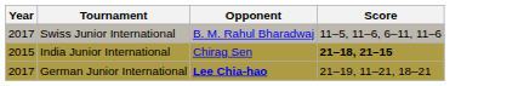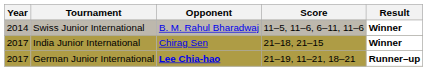 <table class="sortable wikitable" style="font-size: 90%;">
 <tr>
 <th>Year</th>
 <th>Tournament</th>
 <th>Opponent</th>
 <th>Score</th>
+<th>Result</th>
 </tr>
 <tr style="background:#BDB8AD">
-<td align="center">2017</td>
+<td align="center">2014</td>
 <td align="left">Swiss Junior International</td>
 <td align="left"> <a href='#'>B. M. Rahul Bharadwaj</a></td>
 <td align="left">11–5, 11–6, 6–11, 11–6</td>
+<td style="text-align:left; background:white"> <strong>Winner</strong></td>
 </tr>
 <tr style="background:#AE9C45">
-<td align="center">2015</td>
+<td align="center">2017</td>
 <td align="left">India Junior International</td>
 <td align="left"> <a href='#'>Chirag Sen</a></td>
-<td align="left"><strong>21–18, 21–15</strong></td>
+<td align="left">21–18, 21–15</td>
+<td style="text-align:left; background:white"> <strong>Winner</strong></td>
 </tr>
 <tr style="background:#AE9C45">
 <td align="center">2017</td>
 <td align="left">German Junior International</td>
 <td align="left"><strong> <a href='#'>Lee Chia-hao</a></strong></td>
 <td align="left">21–19, 11–21, 18–21</td>
+<td style="text-align:left; background:white"> <strong>Runner–up</strong></td>
 </tr>
 </table>
